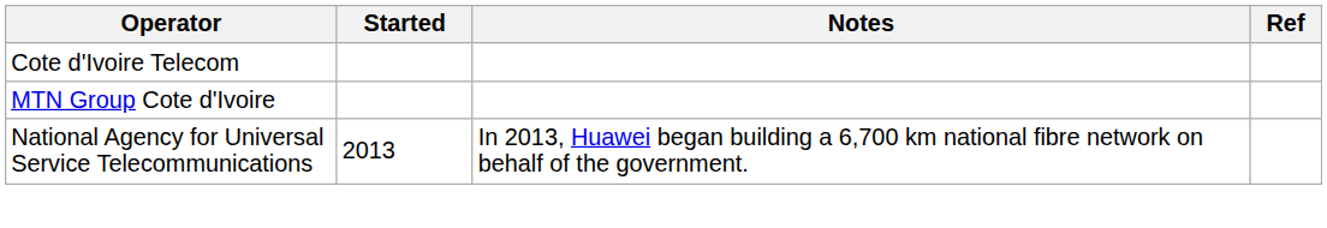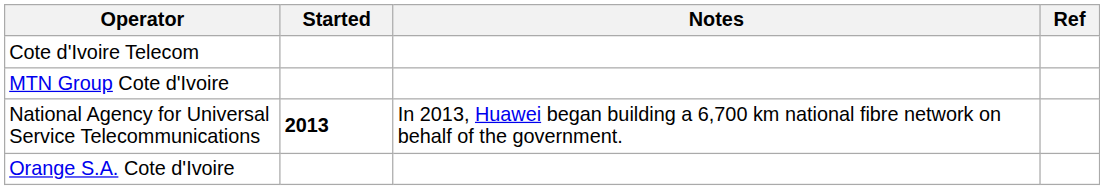 <table class="wikitable" style="background: #FFFFFF; width: 100%; white-space: normal;">
 <tr>
 <th scope="col" width="100px">Operator</th>
 <th scope="col" width="20px">Started</th>
 <th scope="col" width="350px">Notes</th>
 <th scope="col" width="20px">Ref</th>
 </tr>
 <tr>
 <td>Cote d'Ivoire Telecom</td>
 <td></td>
 <td></td>
 <td></td>
 </tr>
 <tr>
 <td><a href='#'>MTN Group</a> Cote d'Ivoire</td>
 <td></td>
 <td></td>
 <td></td>
 </tr>
 <tr>
 <td>National Agency for Universal Service Telecommunications</td>
-<td>2013</td>
+<td><strong>2013</strong></td>
 <td>In 2013, <a href='#'>Huawei</a> began building a 6,700 km national fibre network on behalf of the government.</td>
 <td></td>
 </tr>
+<tr>
+<td><a href='#'>Orange S.A.</a> Cote d'Ivoire</td>
+<td></td>
+<td></td>
+<td></td>
+</tr>
 </table>
